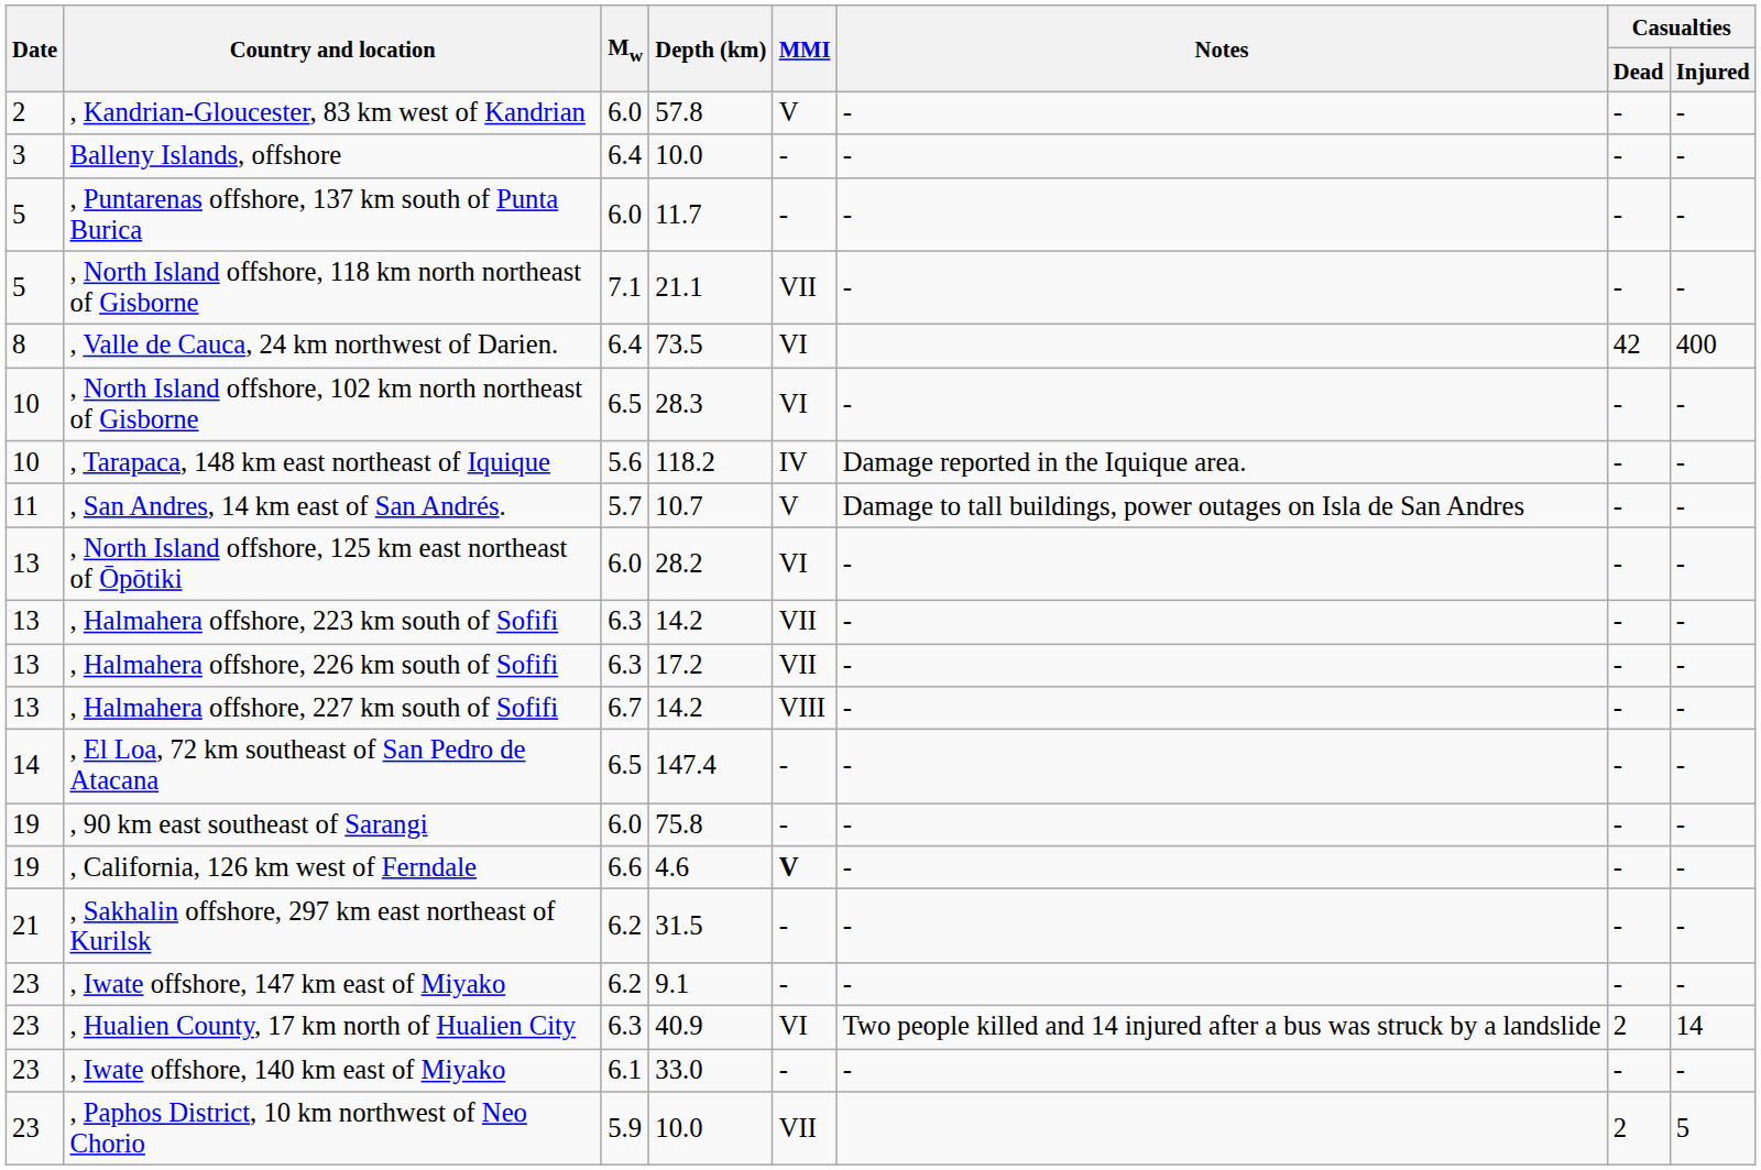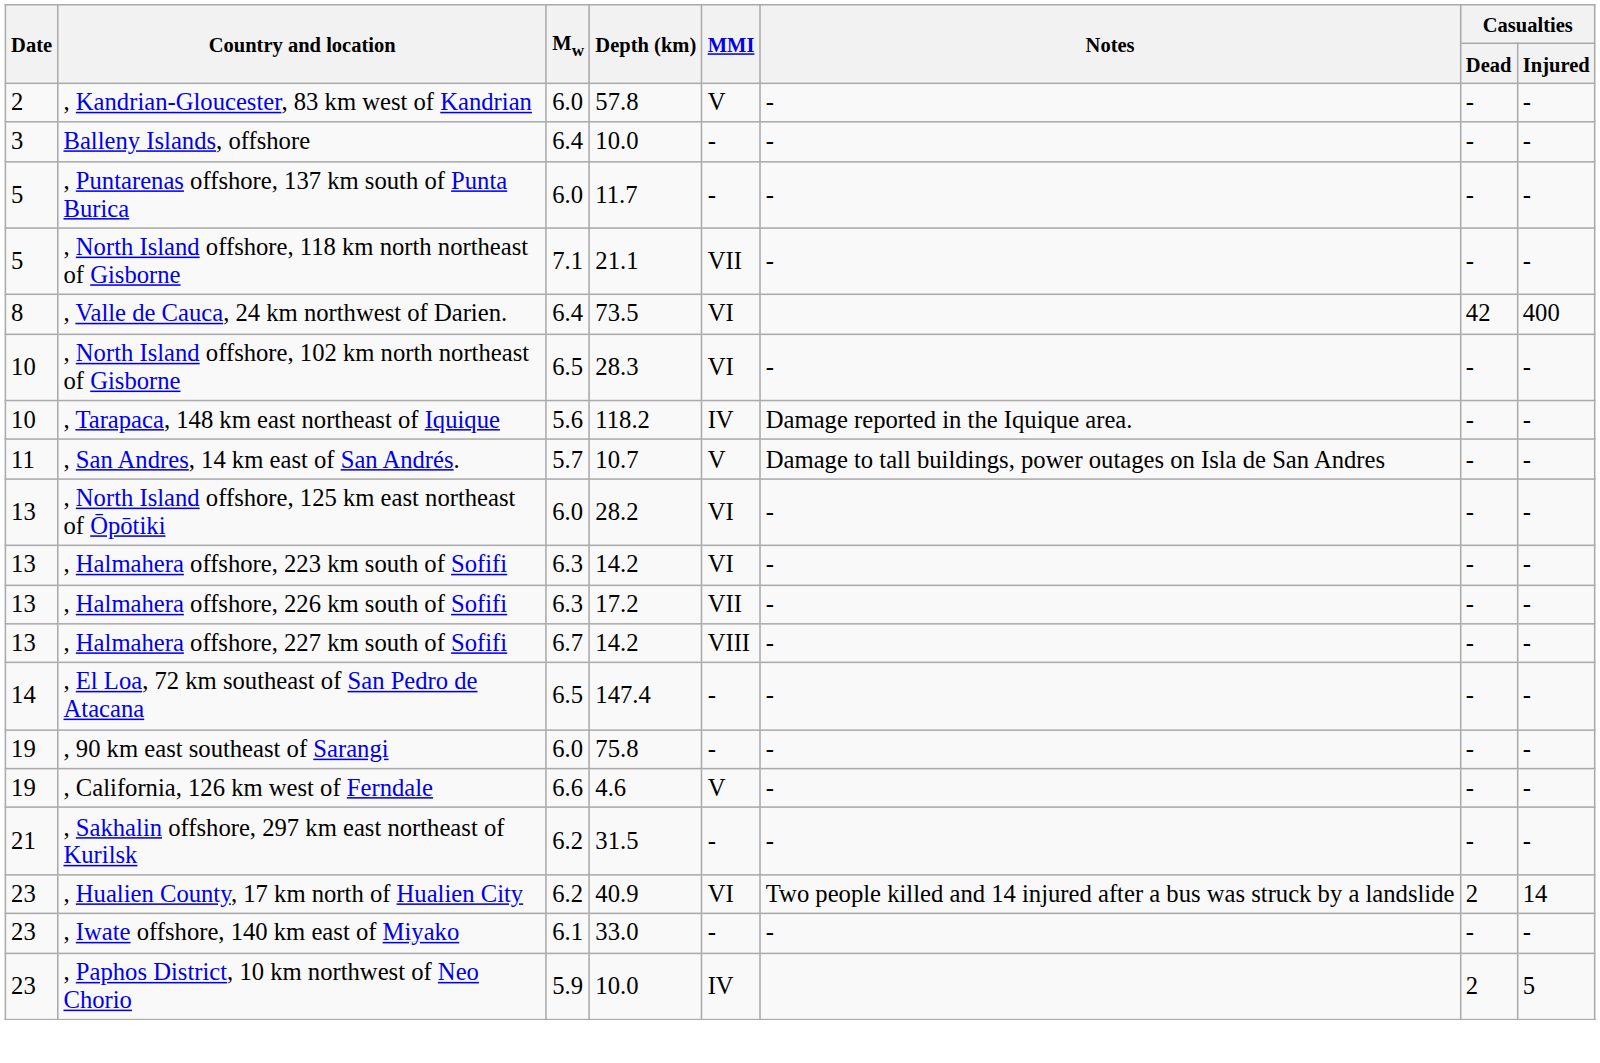 <table class="wikitable sortable" style="border:1px black; margin-left:1em;">
 <tr>
 <th rowspan="2"><small>Date</small></th>
 <th rowspan="2" style="width: 310px"><small>Country and location</small></th>
 <th rowspan="2"><small>M<sub>w</sub></small></th>
 <th rowspan="2"><small>Depth (km)</small></th>
 <th rowspan="2"><small><a href='#'>MMI</a></small></th>
 <th rowspan="2" class="unsortable"><small>Notes</small></th>
 <th colspan="2"><small>Casualties</small></th>
 </tr>
 <tr>
 <th><small>Dead</small></th>
 <th><small>Injured</small></th>
 </tr>
 <tr>
 <td>2</td>
 <td>, <a href='#'>Kandrian-Gloucester</a>, 83 km west of <a href='#'>Kandrian</a></td>
 <td>6.0</td>
 <td>57.8</td>
 <td>V</td>
 <td>-</td>
 <td>-</td>
 <td>-</td>
 </tr>
 <tr>
 <td>3</td>
 <td><a href='#'>Balleny Islands</a>, offshore</td>
 <td>6.4</td>
 <td>10.0</td>
 <td>-</td>
 <td>-</td>
 <td>-</td>
 <td>-</td>
 </tr>
 <tr>
 <td>5</td>
 <td>, <a href='#'>Puntarenas</a> offshore, 137 km south of <a href='#'>Punta Burica</a></td>
 <td>6.0</td>
 <td>11.7</td>
 <td>-</td>
 <td>-</td>
 <td>-</td>
 <td>-</td>
 </tr>
 <tr>
 <td>5</td>
 <td>, <a href='#'>North Island</a> offshore, 118 km north northeast of <a href='#'>Gisborne</a></td>
 <td>7.1</td>
 <td>21.1</td>
 <td>VII</td>
 <td>-</td>
 <td>-</td>
 <td>-</td>
 </tr>
 <tr>
 <td>8</td>
 <td>, <a href='#'>Valle de Cauca</a>, 24 km northwest of Darien.</td>
 <td>6.4</td>
 <td>73.5</td>
 <td>VI</td>
 <td></td>
 <td>42</td>
 <td>400</td>
 </tr>
 <tr>
 <td>10</td>
 <td>, <a href='#'>North Island</a> offshore, 102 km north northeast of <a href='#'>Gisborne</a></td>
 <td>6.5</td>
 <td>28.3</td>
 <td>VI</td>
 <td>-</td>
 <td>-</td>
 <td>-</td>
 </tr>
 <tr>
 <td>10</td>
 <td>, <a href='#'>Tarapaca</a>, 148 km east northeast of <a href='#'>Iquique</a></td>
 <td>5.6</td>
 <td>118.2</td>
 <td>IV</td>
 <td>Damage reported in the Iquique area.</td>
 <td>-</td>
 <td>-</td>
 </tr>
 <tr>
 <td>11</td>
 <td>, <a href='#'>San Andres</a>, 14 km east of <a href='#'>San Andrés</a>.</td>
 <td>5.7</td>
 <td>10.7</td>
 <td>V</td>
 <td>Damage to tall buildings, power outages on Isla de San Andres</td>
 <td>-</td>
 <td>-</td>
 </tr>
 <tr>
 <td>13</td>
 <td>, <a href='#'>North Island</a> offshore, 125 km east northeast of <a href='#'>Ōpōtiki</a></td>
 <td>6.0</td>
 <td>28.2</td>
 <td>VI</td>
 <td>-</td>
 <td>-</td>
 <td>-</td>
 </tr>
 <tr>
 <td>13</td>
 <td>, <a href='#'>Halmahera</a> offshore, 223 km south of <a href='#'>Sofifi</a></td>
 <td>6.3</td>
 <td>14.2</td>
-<td>VII</td>
+<td>VI</td>
 <td>-</td>
 <td>-</td>
 <td>-</td>
 </tr>
 <tr>
 <td>13</td>
 <td>, <a href='#'>Halmahera</a> offshore, 226 km south of <a href='#'>Sofifi</a></td>
 <td>6.3</td>
 <td>17.2</td>
 <td>VII</td>
 <td>-</td>
 <td>-</td>
 <td>-</td>
 </tr>
 <tr>
 <td>13</td>
 <td>, <a href='#'>Halmahera</a> offshore, 227 km south of <a href='#'>Sofifi</a></td>
 <td>6.7</td>
 <td>14.2</td>
 <td>VIII</td>
 <td>-</td>
 <td>-</td>
 <td>-</td>
 </tr>
 <tr>
 <td>14</td>
 <td>, <a href='#'>El Loa</a>, 72 km southeast of <a href='#'>San Pedro de Atacana</a></td>
 <td>6.5</td>
 <td>147.4</td>
 <td>-</td>
 <td>-</td>
 <td>-</td>
 <td>-</td>
 </tr>
 <tr>
 <td>19</td>
 <td>, 90 km east southeast of <a href='#'>Sarangi</a></td>
 <td>6.0</td>
 <td>75.8</td>
 <td>-</td>
 <td>-</td>
 <td>-</td>
 <td>-</td>
 </tr>
 <tr>
 <td>19</td>
 <td>, California, 126 km west of <a href='#'>Ferndale</a></td>
 <td>6.6</td>
 <td>4.6</td>
-<td><strong>V</strong></td>
+<td>V</td>
 <td>-</td>
 <td>-</td>
 <td>-</td>
 </tr>
 <tr>
 <td>21</td>
 <td>, <a href='#'>Sakhalin</a> offshore, 297 km east northeast of <a href='#'>Kurilsk</a></td>
 <td>6.2</td>
 <td>31.5</td>
 <td>-</td>
 <td>-</td>
 <td>-</td>
 <td>-</td>
 </tr>
 <tr>
 <td>23</td>
-<td>, <a href='#'>Iwate</a> offshore, 147 km east of <a href='#'>Miyako</a></td>
+<td>, <a href='#'>Hualien County</a>, 17 km north of <a href='#'>Hualien City</a></td>
 <td>6.2</td>
-<td>9.1</td>
-<td>-</td>
-<td>-</td>
-<td>-</td>
-<td>-</td>
-</tr>
-<tr>
-<td>23</td>
-<td>, <a href='#'>Hualien County</a>, 17 km north of <a href='#'>Hualien City</a></td>
-<td>6.3</td>
 <td>40.9</td>
 <td>VI</td>
 <td>Two people killed and 14 injured after a bus was struck by a landslide</td>
 <td>2</td>
 <td>14</td>
 </tr>
 <tr>
 <td>23</td>
 <td>, <a href='#'>Iwate</a> offshore, 140 km east of <a href='#'>Miyako</a></td>
 <td>6.1</td>
 <td>33.0</td>
 <td>-</td>
 <td>-</td>
 <td>-</td>
 <td>-</td>
 </tr>
 <tr>
 <td>23</td>
 <td>, <a href='#'>Paphos District</a>, 10 km northwest of <a href='#'>Neo Chorio</a></td>
 <td>5.9</td>
 <td>10.0</td>
-<td>VII</td>
+<td>IV</td>
 <td></td>
 <td>2</td>
 <td>5</td>
 </tr>
 </table>
